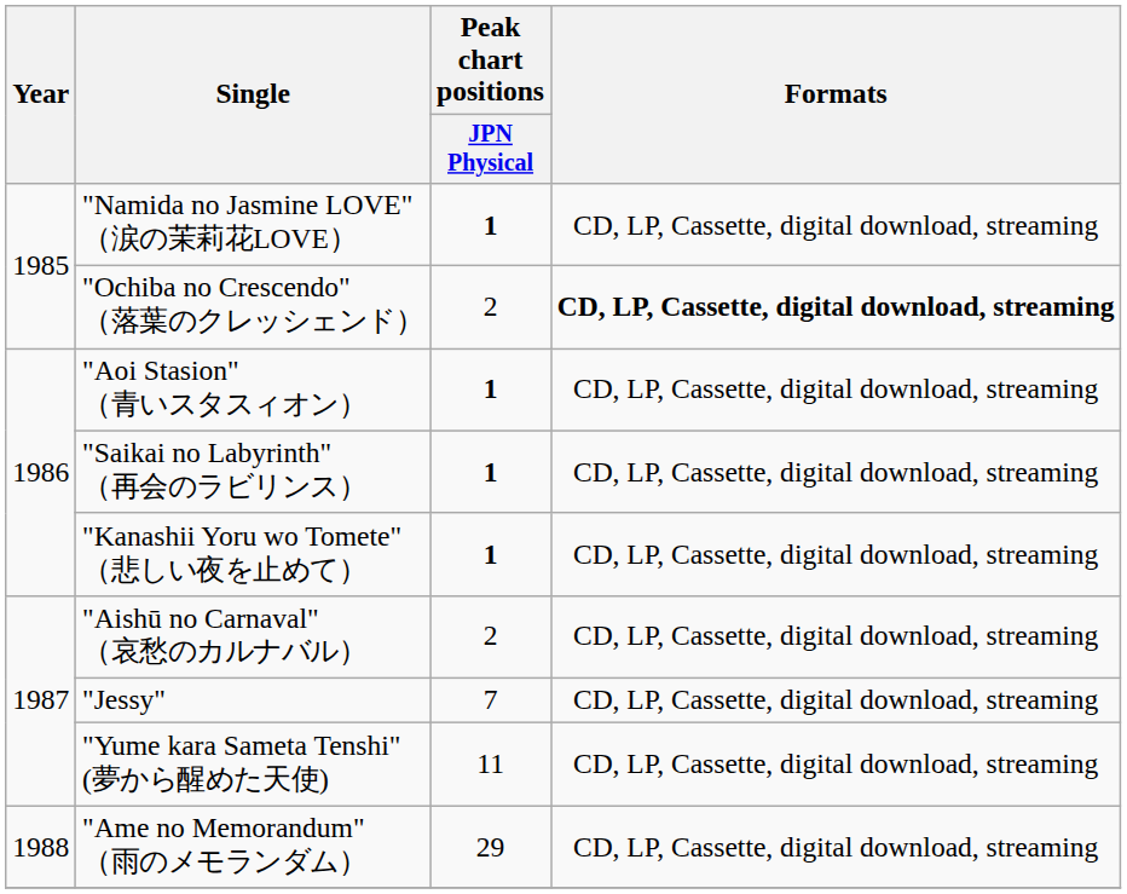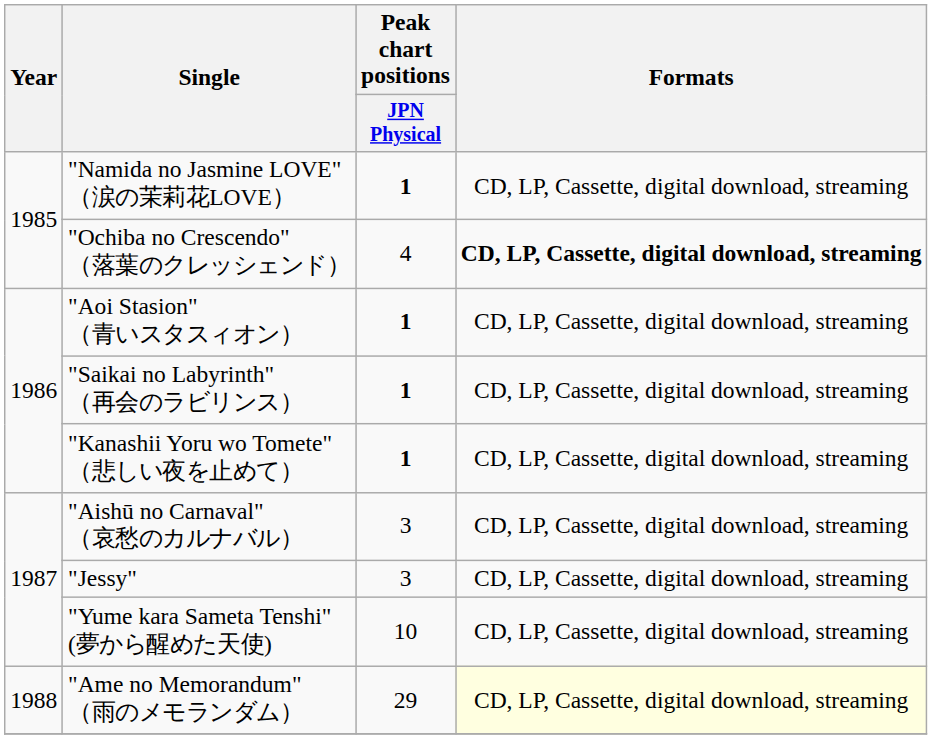 <table class="wikitable plainrowheaders" style="text-align:center;">
 <tr>
 <th scope="col" rowspan="2">Year</th>
 <th scope="col" rowspan="2">Single</th>
 <th scope="col" rowspan="1">Peak chart positions</th>
 <th scope="col" rowspan="2">Formats</th>
 </tr>
 <tr>
 <th scope="col" style="width:2.5em;font-size:85%;"><a href='#'>JPN<br>Physical</a><br></th>
 </tr>
 <tr>
 <td rowspan="2">1985</td>
 <td style="text-align:left;">"Namida no Jasmine LOVE"<br>（涙の茉莉花LOVE）</td>
 <td><strong>1</strong></td>
 <td>CD, LP, Cassette, digital download, streaming</td>
 </tr>
 <tr>
 <td style="text-align:left;">"Ochiba no Crescendo"<br>（落葉のクレッシェンド）</td>
-<td>2</td>
+<td>4</td>
 <td><strong>CD, LP, Cassette, digital download, streaming</strong></td>
 </tr>
 <tr>
 <td rowspan="3">1986</td>
 <td style="text-align:left;">"Aoi Stasion"<br>（青いスタスィオン）</td>
 <td><strong>1</strong></td>
 <td>CD, LP, Cassette, digital download, streaming</td>
 </tr>
 <tr>
 <td style="text-align:left;">"Saikai no Labyrinth"<br>（再会のラビリンス）</td>
 <td><strong>1</strong></td>
 <td>CD, LP, Cassette, digital download, streaming</td>
 </tr>
 <tr>
 <td style="text-align:left;">"Kanashii Yoru wo Tomete"<br>（悲しい夜を止めて）</td>
 <td><strong>1</strong></td>
 <td>CD, LP, Cassette, digital download, streaming</td>
 </tr>
 <tr>
 <td rowspan="3">1987</td>
 <td style="text-align:left;">"Aishū no Carnaval"<br>（哀愁のカルナバル）</td>
-<td>2</td>
+<td>3</td>
 <td>CD, LP, Cassette, digital download, streaming</td>
 </tr>
 <tr>
 <td style="text-align:left;">"Jessy"<br></td>
-<td>7</td>
+<td>3</td>
 <td>CD, LP, Cassette, digital download, streaming</td>
 </tr>
 <tr>
 <td style="text-align:left;">"Yume kara Sameta Tenshi"<br> (夢から醒めた天使)</td>
-<td>11</td>
+<td>10</td>
 <td>CD, LP, Cassette, digital download, streaming</td>
 </tr>
 <tr>
 <td rowspan="1">1988</td>
 <td style="text-align:left;">"Ame no Memorandum"<br>（雨のメモランダム）</td>
 <td>29</td>
-<td>CD, LP, Cassette, digital download, streaming</td>
+<td style="background: lightyellow;">CD, LP, Cassette, digital download, streaming</td>
 </tr>
 <tr>
 </tr>
 </table>
